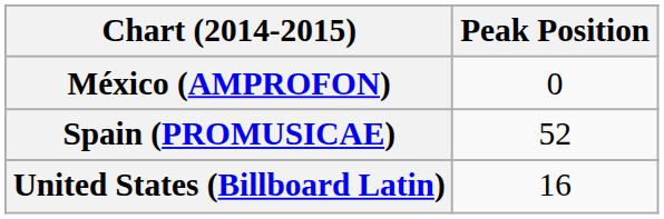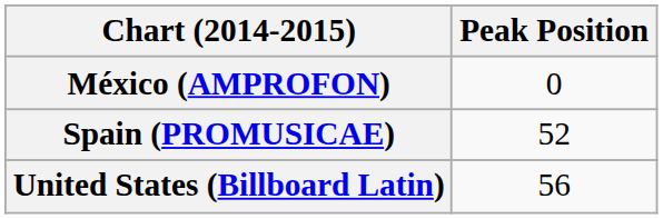 <table class="wikitable sortable plainrowheaders" style="text-align:center">
 <tr>
 <th>Chart (2014-2015)</th>
 <th>Peak Position</th>
 </tr>
 <tr>
 <th scope="row">México (<a href='#'>AMPROFON</a>)</th>
 <td style="text-align:center;">0</td>
 </tr>
 <tr>
 <th scope="row">Spain (<a href='#'>PROMUSICAE</a>)</th>
 <td>52</td>
 </tr>
 <tr>
 <th scope="row">United States (<a href='#'>Billboard Latin</a>)</th>
-<td>16</td>
+<td>56</td>
 </tr>
 </table>
